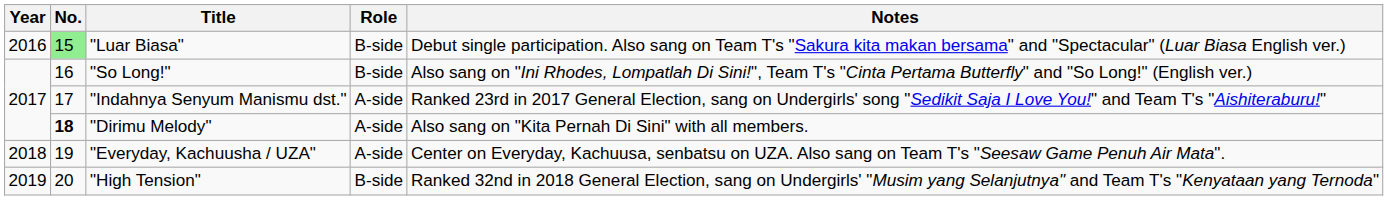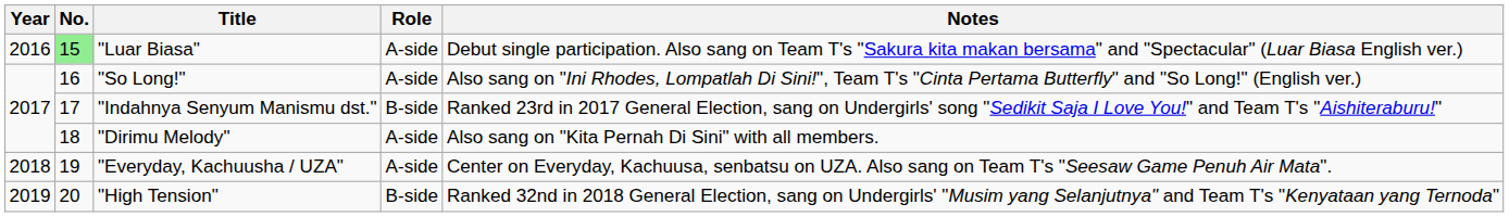 <table class="wikitable sortable">
 <tr>
 <th>Year</th>
 <th data-sort-type="number">No. </th>
 <th>Title </th>
 <th>Role </th>
 <th class="unsortable">Notes </th>
 </tr>
 <tr>
 <td>2016</td>
 <td style="background: lightgreen;">15</td>
 <td>"Luar Biasa"</td>
-<td>B-side</td>
+<td>A-side</td>
 <td>Debut single participation. Also sang on Team T's "<a href='#'>Sakura kita makan bersama</a>" and "Spectacular" (<em>Luar Biasa</em> English ver.)</td>
 </tr>
 <tr>
 <td rowspan="3">2017</td>
 <td>16</td>
 <td>"So Long!"</td>
-<td>B-side</td>
+<td>A-side</td>
 <td>Also sang on "<em>Ini Rhodes, Lompatlah Di Sini!</em>", Team T's "<em>Cinta Pertama Butterfly</em>" and "So Long!" (English ver.)</td>
 </tr>
 <tr>
 <td>17</td>
 <td>"Indahnya Senyum Manismu dst."</td>
-<td>A-side</td>
+<td>B-side</td>
 <td>Ranked 23rd in 2017 General Election, sang on Undergirls' song "<a href='#'><em>Sedikit Saja I Love You!</em></a>" and Team T's  "<a href='#'><em>Aishiteraburu!</em></a>"</td>
 </tr>
 <tr>
-<td><strong>18</strong></td>
+<td>18</td>
 <td>"Dirimu Melody"</td>
 <td>A-side</td>
 <td>Also sang on "Kita Pernah Di Sini" with all members.</td>
 </tr>
 <tr>
 <td>2018</td>
 <td>19</td>
 <td>"Everyday, Kachuusha / UZA"</td>
 <td>A-side</td>
 <td>Center on Everyday, Kachuusa, senbatsu on UZA. Also sang on Team T's "<em>Seesaw Game Penuh Air Mata</em>".</td>
 </tr>
 <tr>
 <td>2019</td>
 <td>20</td>
 <td>"High Tension"</td>
 <td>B-side</td>
 <td>Ranked 32nd in 2018 General Election, sang on Undergirls' "<em>Musim yang Selanjutnya"</em> and Team T's "<em>Kenyataan yang Ternoda</em>"</td>
 </tr>
 </table>
